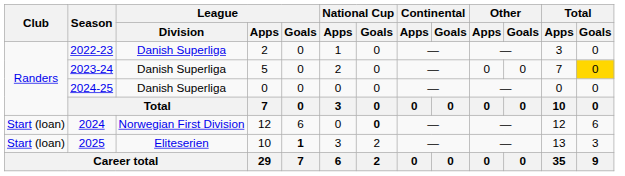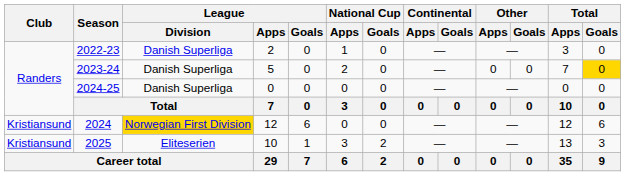 <table class="wikitable" style="text-align:center">
 <tr>
 <th rowspan="2">Club</th>
 <th rowspan="2">Season</th>
 <th colspan="3">League</th>
 <th colspan="2">National Cup</th>
 <th colspan="2">Continental</th>
 <th colspan="2">Other</th>
 <th colspan="2">Total</th>
 </tr>
 <tr>
 <th>Division</th>
 <th>Apps</th>
 <th>Goals</th>
 <th>Apps</th>
 <th>Goals</th>
 <th>Apps</th>
 <th>Goals</th>
 <th>Apps</th>
 <th>Goals</th>
 <th>Apps</th>
 <th>Goals</th>
 </tr>
 <tr>
 <td rowspan="4"><a href='#'>Randers</a></td>
 <td><a href='#'>2022-23</a></td>
 <td><a href='#'>Danish Superliga</a></td>
 <td>2</td>
 <td>0</td>
 <td>1</td>
 <td>0</td>
 <td colspan="2">—</td>
 <td colspan="2">—</td>
 <td>3</td>
 <td>0</td>
 </tr>
 <tr>
 <td><a href='#'>2023-24</a></td>
 <td>Danish Superliga</td>
 <td>5</td>
 <td>0</td>
 <td>2</td>
 <td>0</td>
 <td colspan="2">—</td>
 <td>0</td>
 <td>0</td>
 <td>7</td>
 <td style="background: gold;">0</td>
 </tr>
 <tr>
 <td><a href='#'>2024-25</a></td>
 <td>Danish Superliga</td>
 <td>0</td>
 <td>0</td>
 <td>0</td>
 <td>0</td>
 <td colspan="2">—</td>
 <td colspan="2">—</td>
 <td>0</td>
 <td>0</td>
 </tr>
 <tr>
 <th colspan="2">Total</th>
 <th>7</th>
 <th>0</th>
 <th>3</th>
 <th>0</th>
 <th>0</th>
 <th>0</th>
 <th>0</th>
 <th>0</th>
 <th>10</th>
 <th>0</th>
 </tr>
 <tr>
-<td><a href='#'>Start</a> (loan)</td>
+<td><a href='#'>Kristiansund</a></td>
 <td><a href='#'>2024</a></td>
-<td><a href='#'>Norwegian First Division</a></td>
+<td style="background: gold;"><a href='#'>Norwegian First Division</a></td>
 <td>12</td>
 <td>6</td>
 <td>0</td>
-<td><strong>0</strong></td>
+<td>0</td>
 <td colspan="2">—</td>
 <td colspan="2">—</td>
 <td>12</td>
 <td>6</td>
 </tr>
 <tr>
-<td><a href='#'>Start</a> (loan)</td>
+<td><a href='#'>Kristiansund</a></td>
 <td><a href='#'>2025</a></td>
 <td><a href='#'>Eliteserien</a></td>
 <td>10</td>
-<td><strong>1</strong></td>
+<td>1</td>
 <td>3</td>
 <td>2</td>
 <td colspan="2">—</td>
 <td colspan="2">—</td>
 <td>13</td>
 <td>3</td>
 </tr>
 <tr>
 <th colspan="3">Career total</th>
 <th>29</th>
 <th>7</th>
 <th>6</th>
 <th>2</th>
 <th>0</th>
 <th>0</th>
 <th>0</th>
 <th>0</th>
 <th>35</th>
 <th>9</th>
 </tr>
 </table>
